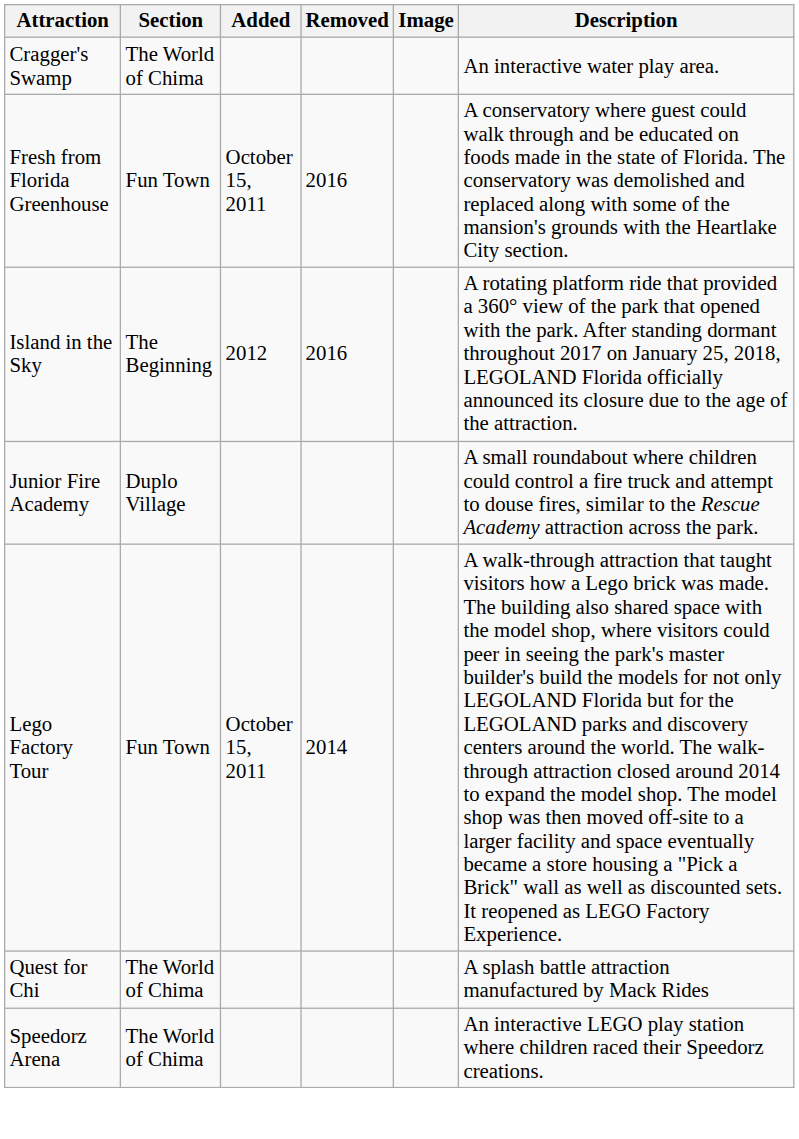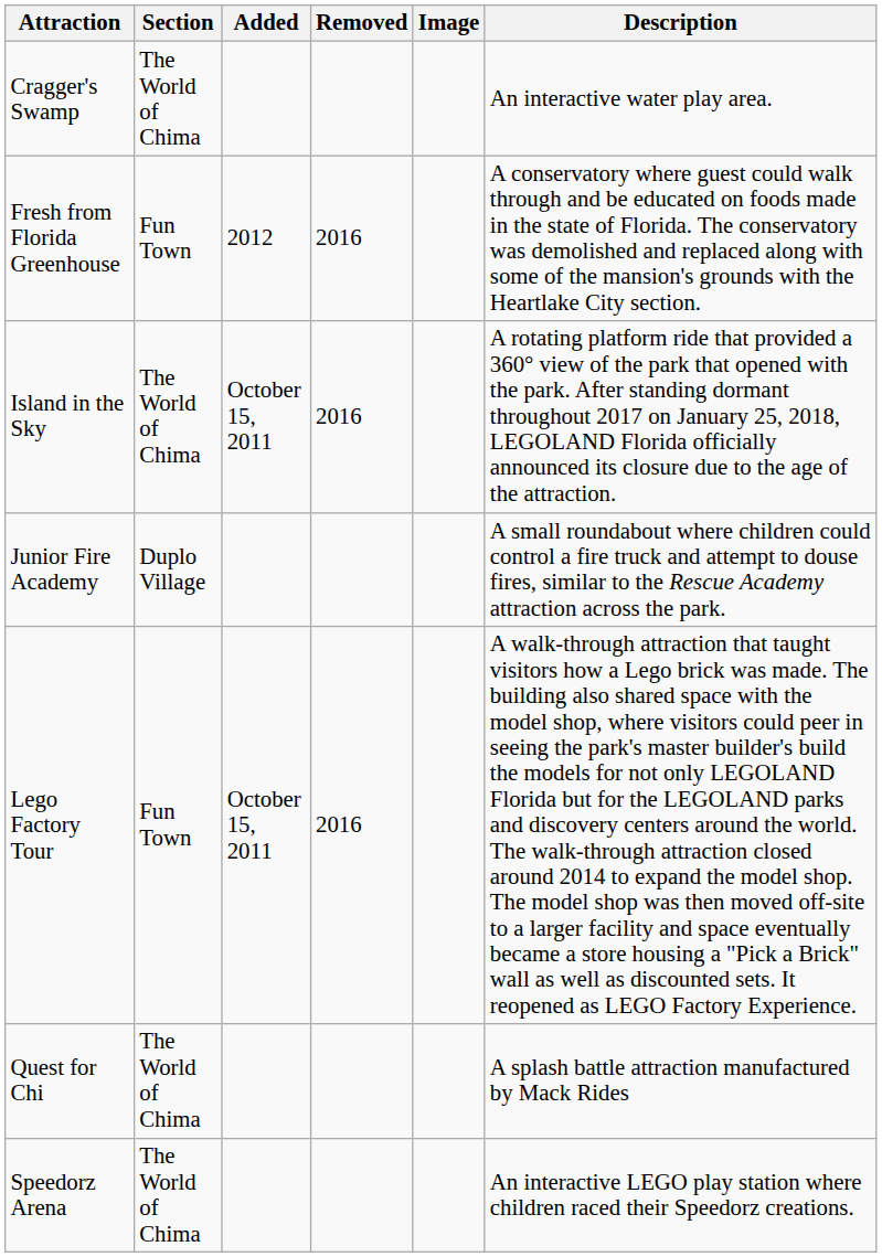 <table class="wikitable sortable">
 <tr>
 <th scope="col">Attraction</th>
 <th scope="col">Section</th>
 <th scope="col">Added</th>
 <th scope="col">Removed</th>
 <th scope="col" class="unsortable">Image</th>
 <th scope="col" class="unsortable">Description</th>
 </tr>
 <tr>
 <td>Cragger's Swamp</td>
 <td>The World of Chima</td>
 <td></td>
 <td></td>
 <td></td>
 <td>An interactive water play area.</td>
 </tr>
 <tr>
 <td>Fresh from Florida Greenhouse</td>
 <td>Fun Town</td>
-<td>October 15, 2011</td>
+<td>2012</td>
 <td>2016</td>
 <td></td>
 <td>A conservatory where guest could walk through and be educated on foods made in the state of Florida.  The conservatory was demolished and replaced along with some of the mansion's grounds with the Heartlake City section.</td>
 </tr>
 <tr>
 <td>Island in the Sky</td>
-<td>The Beginning</td>
-<td>2012</td>
+<td>The World of Chima</td>
+<td>October 15, 2011</td>
 <td>2016</td>
 <td></td>
 <td>A  rotating platform ride that provided a 360° view of the park that opened with the park. After standing dormant throughout 2017 on January 25, 2018, LEGOLAND Florida officially announced its closure due to the age of the attraction.</td>
 </tr>
 <tr>
 <td>Junior Fire Academy</td>
 <td>Duplo Village</td>
 <td></td>
 <td></td>
 <td></td>
 <td>A small roundabout where children could control a fire truck and attempt to douse fires, similar to the <em>Rescue Academy</em> attraction across the park.</td>
 </tr>
 <tr>
 <td>Lego Factory Tour</td>
 <td>Fun Town</td>
 <td>October 15, 2011</td>
-<td>2014</td>
+<td>2016</td>
 <td></td>
 <td>A walk-through attraction that taught visitors how a Lego brick was made.  The building also shared space with the model shop, where visitors could peer in seeing the park's master builder's build the models for not only LEGOLAND Florida but for the LEGOLAND parks and discovery centers around the world.  The walk-through attraction closed around 2014 to expand the model shop.  The model shop was then moved off-site to a larger facility and space eventually became a store housing a "Pick a Brick" wall as well as discounted sets. It reopened as LEGO Factory Experience.</td>
 </tr>
 <tr>
 <td>Quest for Chi</td>
 <td>The World of Chima</td>
 <td></td>
 <td></td>
 <td></td>
 <td>A splash battle attraction manufactured by Mack Rides</td>
 </tr>
 <tr>
 <td>Speedorz Arena</td>
 <td>The World of Chima</td>
 <td></td>
 <td></td>
 <td></td>
 <td>An interactive LEGO play station where children raced their Speedorz creations.</td>
 </tr>
 </table>
